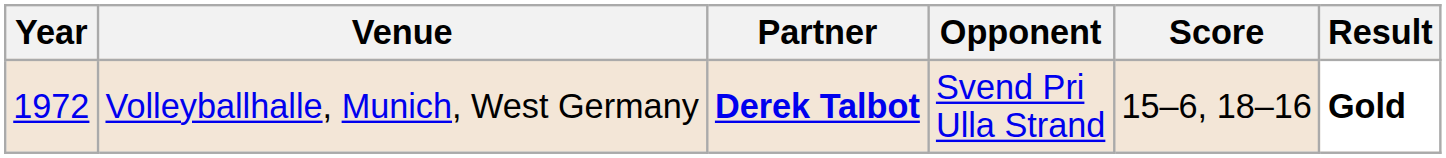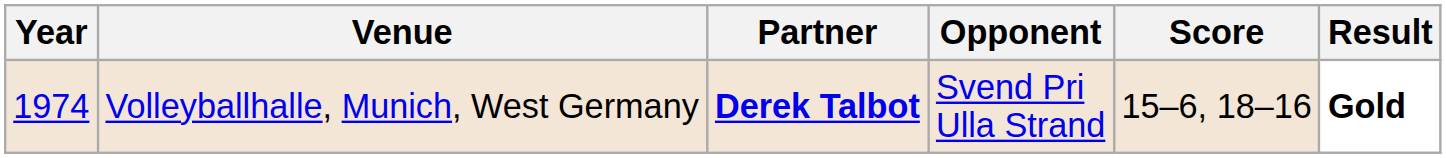 <table class="sortable wikitable" style="font-size: 90%;">
 <tr>
 <th>Year</th>
 <th>Venue</th>
 <th>Partner</th>
 <th>Opponent</th>
 <th>Score</th>
 <th>Result</th>
 </tr>
 <tr style="background:#F3E6D7">
-<td align="center"><a href='#'>1972</a></td>
+<td align="center"><a href='#'>1974</a></td>
 <td align="left"><a href='#'>Volleyballhalle</a>, <a href='#'>Munich</a>, West Germany</td>
 <td align="left"><strong> <a href='#'>Derek Talbot</a></strong></td>
 <td align="left"> <a href='#'>Svend Pri</a><br> <a href='#'>Ulla Strand</a></td>
 <td align="left">15–6, 18–16</td>
 <td style="text-align:left; background:white"> <strong>Gold</strong></td>
 </tr>
 </table>
